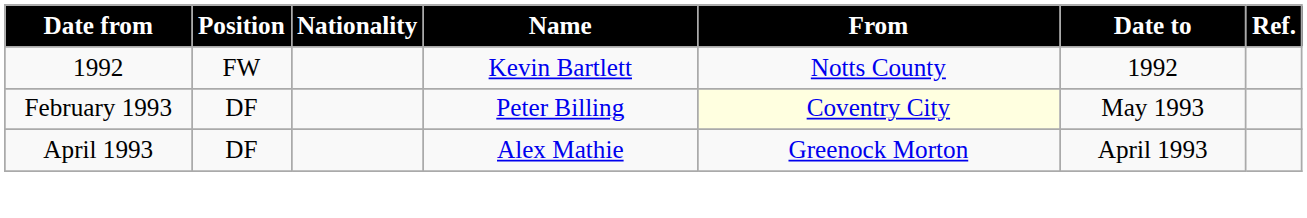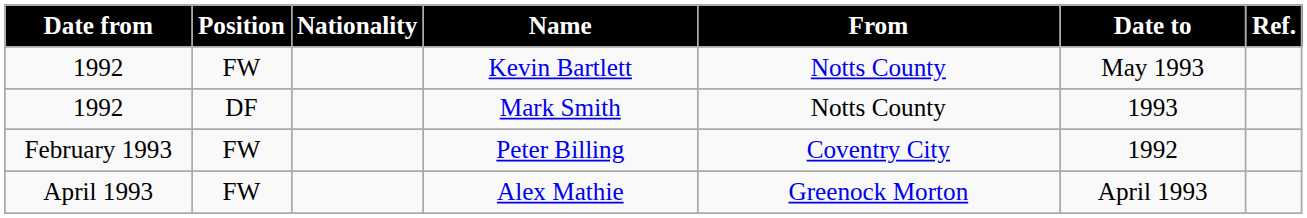 <table class="wikitable" style="text-align:center; font-size:90%; ">
 <tr>
 <th style="background:#000000; color:white; width:100px;">Date from</th>
 <th style="background:#000000; color:white; width:50px;">Position</th>
 <th style="background:#000000; color:white; width:50px;">Nationality</th>
 <th style="background:#000000; color:white; width:150px;">Name</th>
 <th style="background:#000000; color:white; width:200px;">From</th>
 <th style="background:#000000; color:white; width:100px;">Date to</th>
 <th style="background:#000000; color:white; width:25px;">Ref.</th>
 </tr>
 <tr>
 <td>1992</td>
 <td>FW</td>
 <td></td>
 <td><a href='#'>Kevin Bartlett</a></td>
 <td><a href='#'>Notts County</a></td>
+<td>May 1993</td>
+<td></td>
+</tr>
+<tr>
+<td>1992</td>
+<td>DF</td>
+<td></td>
+<td><a href='#'>Mark Smith</a></td>
+<td>Notts County</td>
+<td>1993</td>
+<td></td>
+</tr>
+<tr>
+<td>February 1993</td>
+<td>FW</td>
+<td></td>
+<td><a href='#'>Peter Billing</a></td>
+<td><a href='#'>Coventry City</a></td>
 <td>1992</td>
 <td></td>
 </tr>
 <tr>
-<td>February 1993</td>
-<td>DF</td>
-<td></td>
-<td><a href='#'>Peter Billing</a></td>
-<td style="background: lightyellow;"><a href='#'>Coventry City</a></td>
-<td>May 1993</td>
-<td></td>
-</tr>
-<tr>
 <td>April 1993</td>
-<td>DF</td>
+<td>FW</td>
 <td></td>
 <td><a href='#'>Alex Mathie</a></td>
 <td> <a href='#'>Greenock Morton</a></td>
 <td>April 1993</td>
 <td></td>
 </tr>
 </table>
